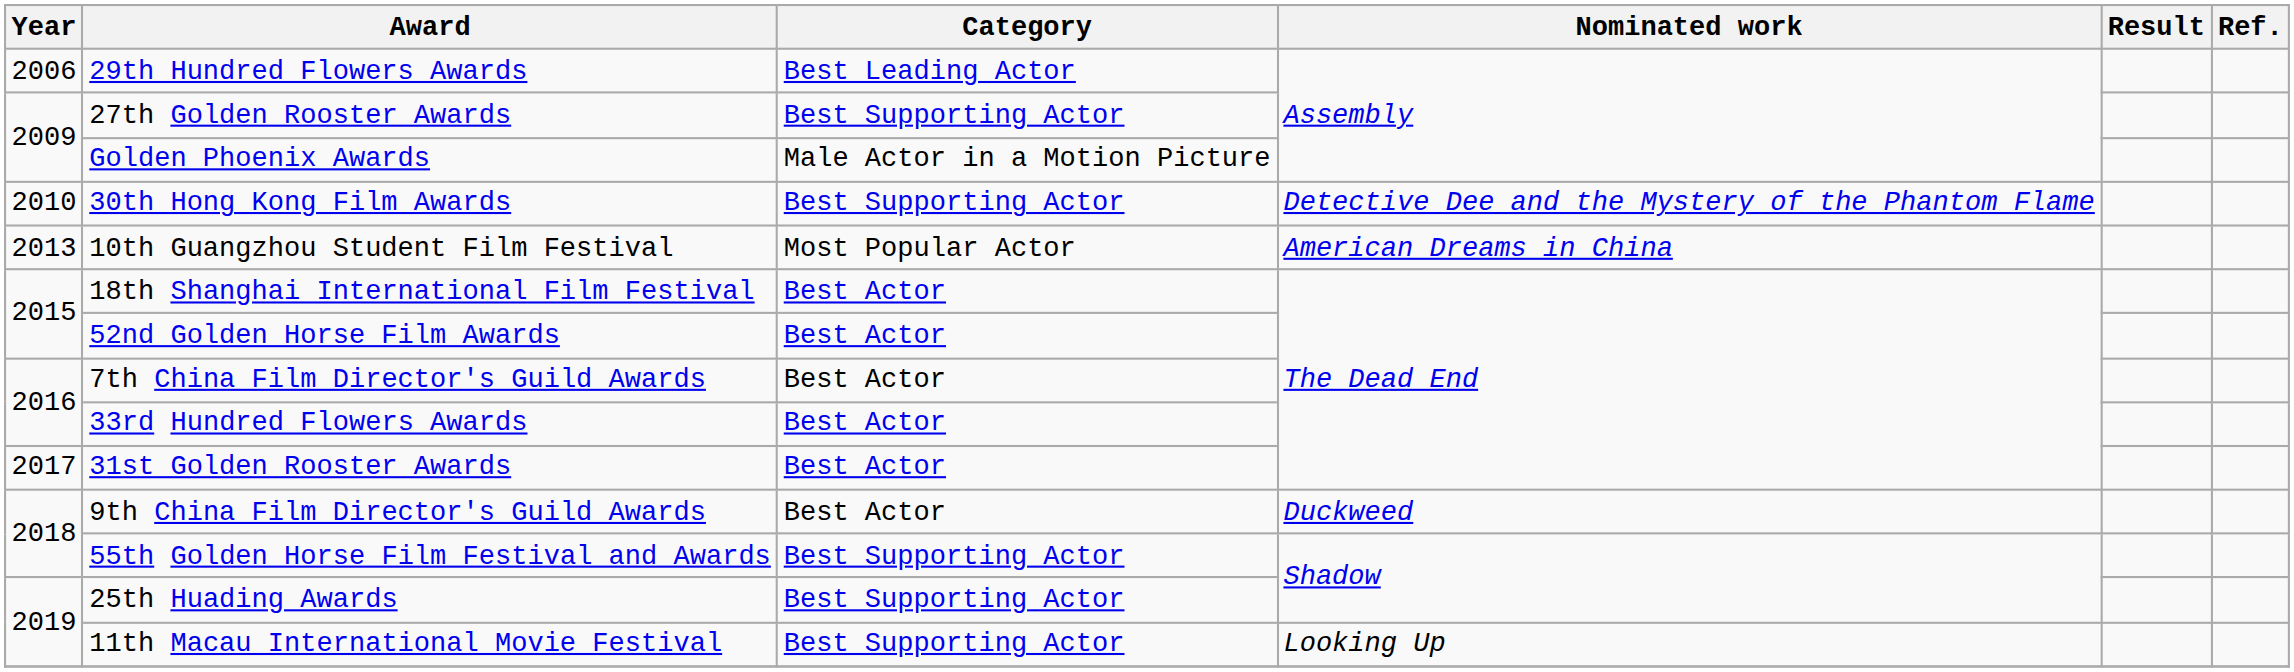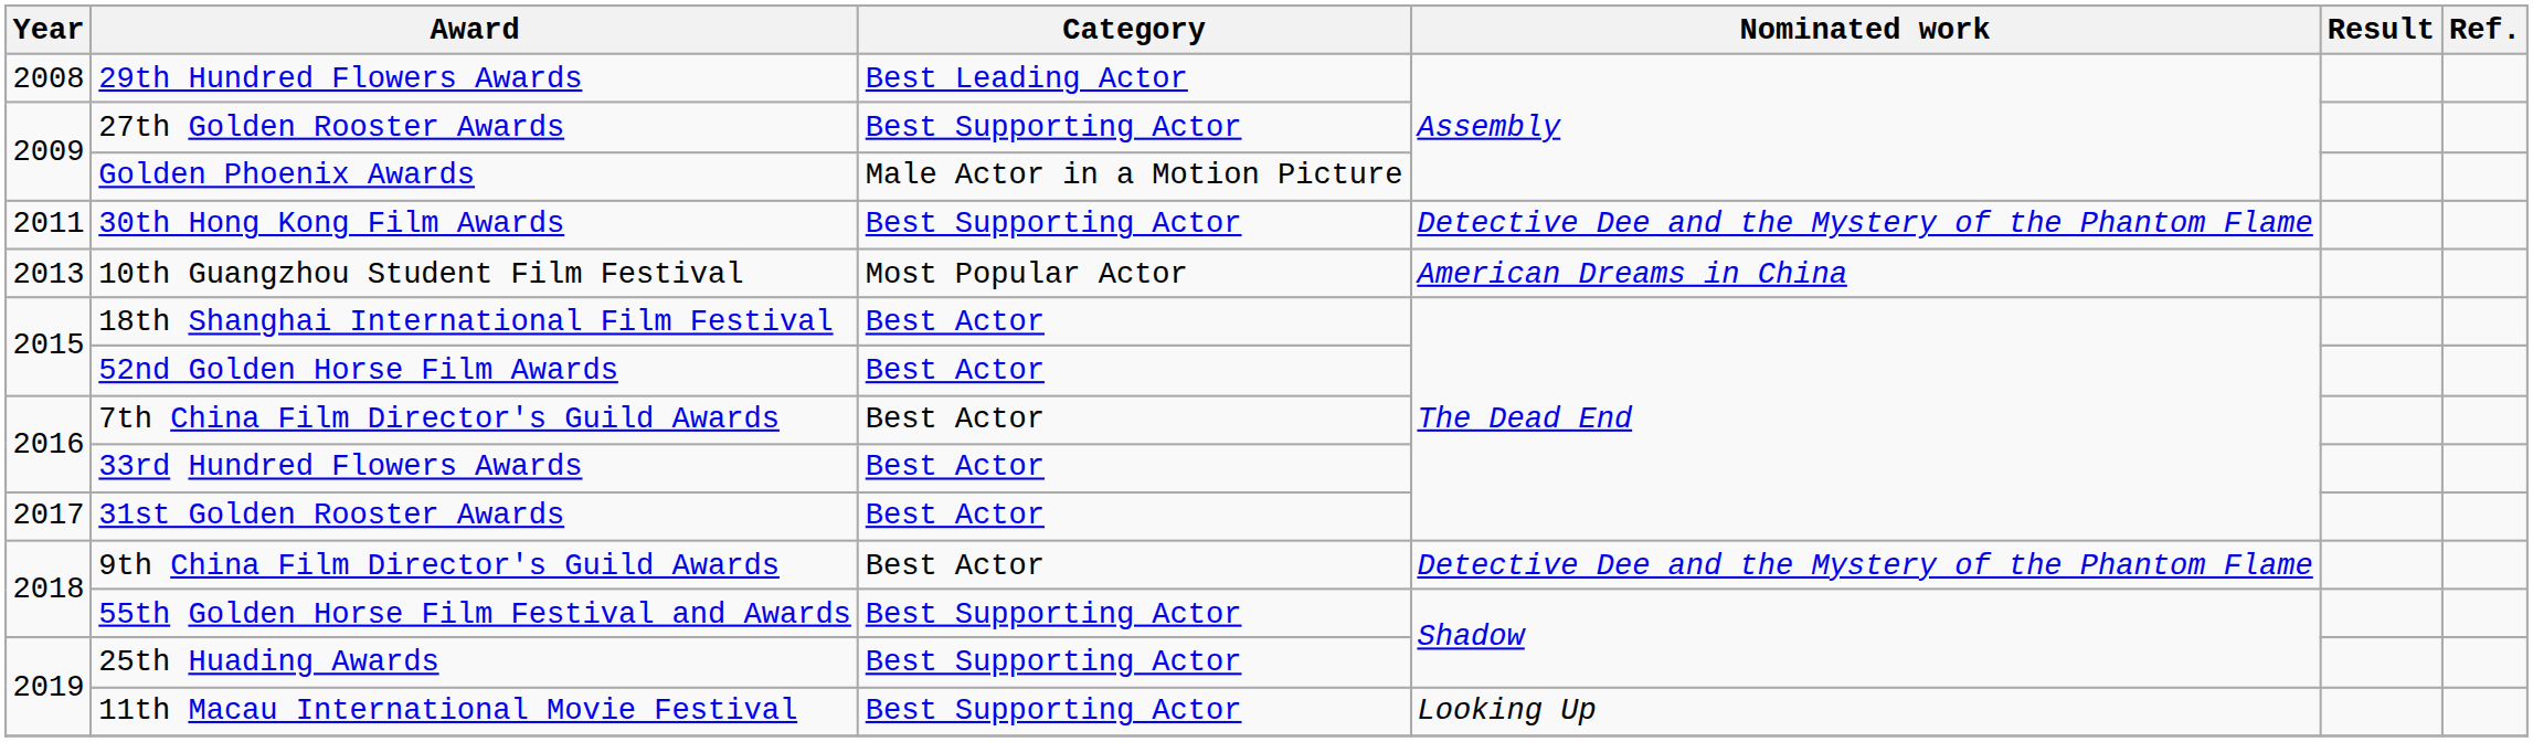 <table class="wikitable">
 <tr>
 <th>Year</th>
 <th>Award</th>
 <th>Category</th>
 <th>Nominated work</th>
 <th>Result</th>
 <th>Ref.</th>
 </tr>
 <tr>
-<td>2006</td>
+<td>2008</td>
 <td><a href='#'>29th Hundred Flowers Awards</a></td>
 <td><a href='#'>Best Leading Actor</a></td>
 <td rowspan=3><em><a href='#'>Assembly</a></em></td>
 <td></td>
 <td></td>
 </tr>
 <tr>
 <td rowspan=2>2009</td>
 <td>27th <a href='#'>Golden Rooster Awards</a></td>
 <td><a href='#'>Best Supporting Actor</a></td>
 <td></td>
 <td></td>
 </tr>
 <tr>
 <td><a href='#'>Golden Phoenix Awards</a></td>
 <td>Male Actor in a Motion Picture</td>
 <td></td>
 <td></td>
 </tr>
 <tr>
-<td>2010</td>
+<td>2011</td>
 <td><a href='#'>30th Hong Kong Film Awards</a></td>
 <td><a href='#'>Best Supporting Actor</a></td>
 <td><em><a href='#'>Detective Dee and the Mystery of the Phantom Flame</a></em></td>
 <td></td>
 <td></td>
 </tr>
 <tr>
 <td>2013</td>
 <td>10th Guangzhou Student Film Festival</td>
 <td>Most Popular Actor</td>
 <td><em><a href='#'>American Dreams in China</a></em></td>
 <td></td>
 <td></td>
 </tr>
 <tr>
 <td rowspan=2>2015</td>
 <td>18th <a href='#'>Shanghai International Film Festival</a></td>
 <td><a href='#'>Best Actor</a></td>
 <td rowspan=5><em><a href='#'>The Dead End</a></em></td>
 <td></td>
 <td></td>
 </tr>
 <tr>
 <td><a href='#'>52nd Golden Horse Film Awards</a></td>
 <td><a href='#'>Best Actor</a></td>
 <td></td>
 <td></td>
 </tr>
 <tr>
 <td rowspan=2>2016</td>
 <td>7th <a href='#'>China Film Director's Guild Awards</a></td>
 <td>Best Actor</td>
 <td></td>
 <td></td>
 </tr>
 <tr>
 <td><a href='#'>33rd</a> <a href='#'>Hundred Flowers Awards</a></td>
 <td><a href='#'>Best Actor</a></td>
 <td></td>
 <td></td>
 </tr>
 <tr>
 <td>2017</td>
 <td><a href='#'>31st Golden Rooster Awards</a></td>
 <td><a href='#'>Best Actor</a></td>
 <td></td>
 <td></td>
 </tr>
 <tr>
 <td rowspan=2>2018</td>
 <td>9th <a href='#'>China Film Director's Guild Awards</a></td>
 <td>Best Actor</td>
-<td><em><a href='#'>Duckweed</a></em></td>
+<td><em><a href='#'>Detective Dee and the Mystery of the Phantom Flame</a></em></td>
 <td></td>
 <td></td>
 </tr>
 <tr>
 <td><a href='#'>55th</a> <a href='#'>Golden Horse Film Festival and Awards</a></td>
 <td><a href='#'>Best Supporting Actor</a></td>
 <td rowspan=2><em><a href='#'>Shadow</a></em></td>
 <td></td>
 <td></td>
 </tr>
 <tr>
 <td rowspan=2>2019</td>
 <td>25th <a href='#'>Huading Awards</a></td>
 <td><a href='#'>Best Supporting Actor</a></td>
 <td></td>
 <td></td>
 </tr>
 <tr>
 <td>11th <a href='#'>Macau International Movie Festival</a></td>
 <td><a href='#'>Best Supporting Actor</a></td>
 <td><em>Looking Up</em></td>
 <td></td>
 <td></td>
 </tr>
 <tr>
 </tr>
 </table>
